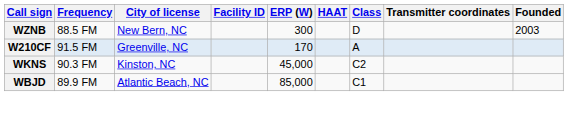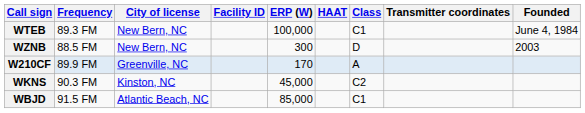 <table class="wikitable sortable">
 <tr>
 <th scope="col"><a href='#'>Call sign</a></th>
 <th scope="col" data-sort-type="number"><a href='#'>Frequency</a></th>
 <th scope="col"><a href='#'>City of license</a></th>
 <th scope="col" data-sort-type="number"><a href='#'>Facility ID</a></th>
 <th scope="col" data-sort-type="number"><a href='#'>ERP</a> (<a href='#'>W</a>)</th>
 <th scope="col" data-sort-type="number"><a href='#'>HAAT</a></th>
 <th scope="col"><a href='#'>Class</a></th>
 <th scope = "col" class="unsortable">Transmitter coordinates</th>
 <th scope="col" data-sort-type="number">Founded</th>
+</tr>
+<tr>
+<th scope="row">WTEB</th>
+<td>89.3 FM</td>
+<td><a href='#'>New Bern, NC</a></td>
+<td style="text-align:right;"></td>
+<td style="text-align:right;">100,000</td>
+<td style="text-align:right;"></td>
+<td>C1</td>
+<td></td>
+<td>June 4, 1984</td>
 </tr>
 <tr>
 <th scope="row">WZNB</th>
 <td>88.5 FM</td>
 <td><a href='#'>New Bern, NC</a></td>
 <td style="text-align:right;"></td>
 <td style="text-align:right;">300</td>
 <td style="text-align:right;"></td>
 <td>D</td>
 <td></td>
 <td>2003</td>
 </tr>
 <tr style="background-color:#DFEBF6;">
 <th scope="row">W210CF</th>
-<td>91.5 FM</td>
+<td>89.9 FM</td>
 <td><a href='#'>Greenville, NC</a></td>
 <td style="text-align:right;"></td>
 <td style="text-align:right;">170</td>
 <td style="text-align:right;"></td>
 <td>A</td>
 <td></td>
 <td></td>
 </tr>
 <tr>
 <th scope="row">WKNS</th>
 <td>90.3 FM</td>
 <td><a href='#'>Kinston, NC</a></td>
 <td style="text-align:right;"></td>
 <td style="text-align:right;">45,000</td>
 <td style="text-align:right;"></td>
 <td>C2</td>
 <td></td>
 <td></td>
 </tr>
 <tr>
 <th scope="row">WBJD</th>
-<td>89.9 FM</td>
+<td>91.5 FM</td>
 <td><a href='#'>Atlantic Beach, NC</a></td>
 <td style="text-align:right;"></td>
 <td style="text-align:right;">85,000</td>
 <td style="text-align:right;"></td>
 <td>C1</td>
 <td></td>
 <td></td>
 </tr>
 </table>
